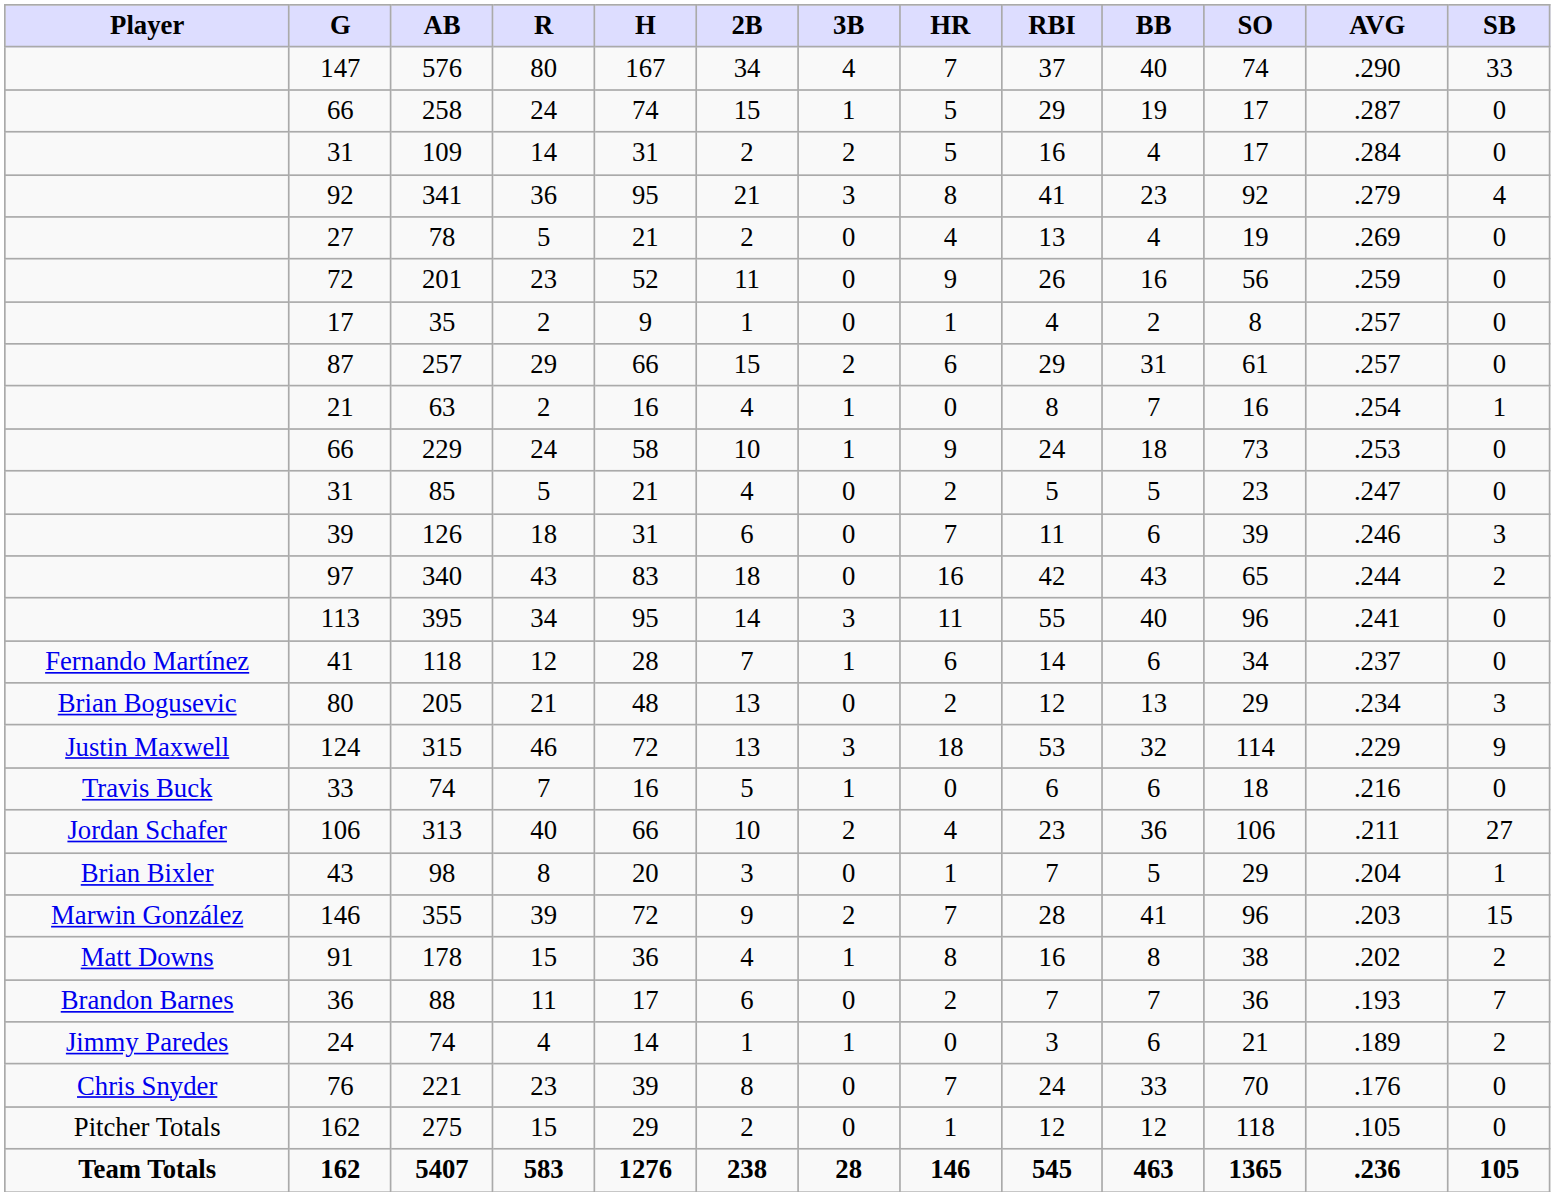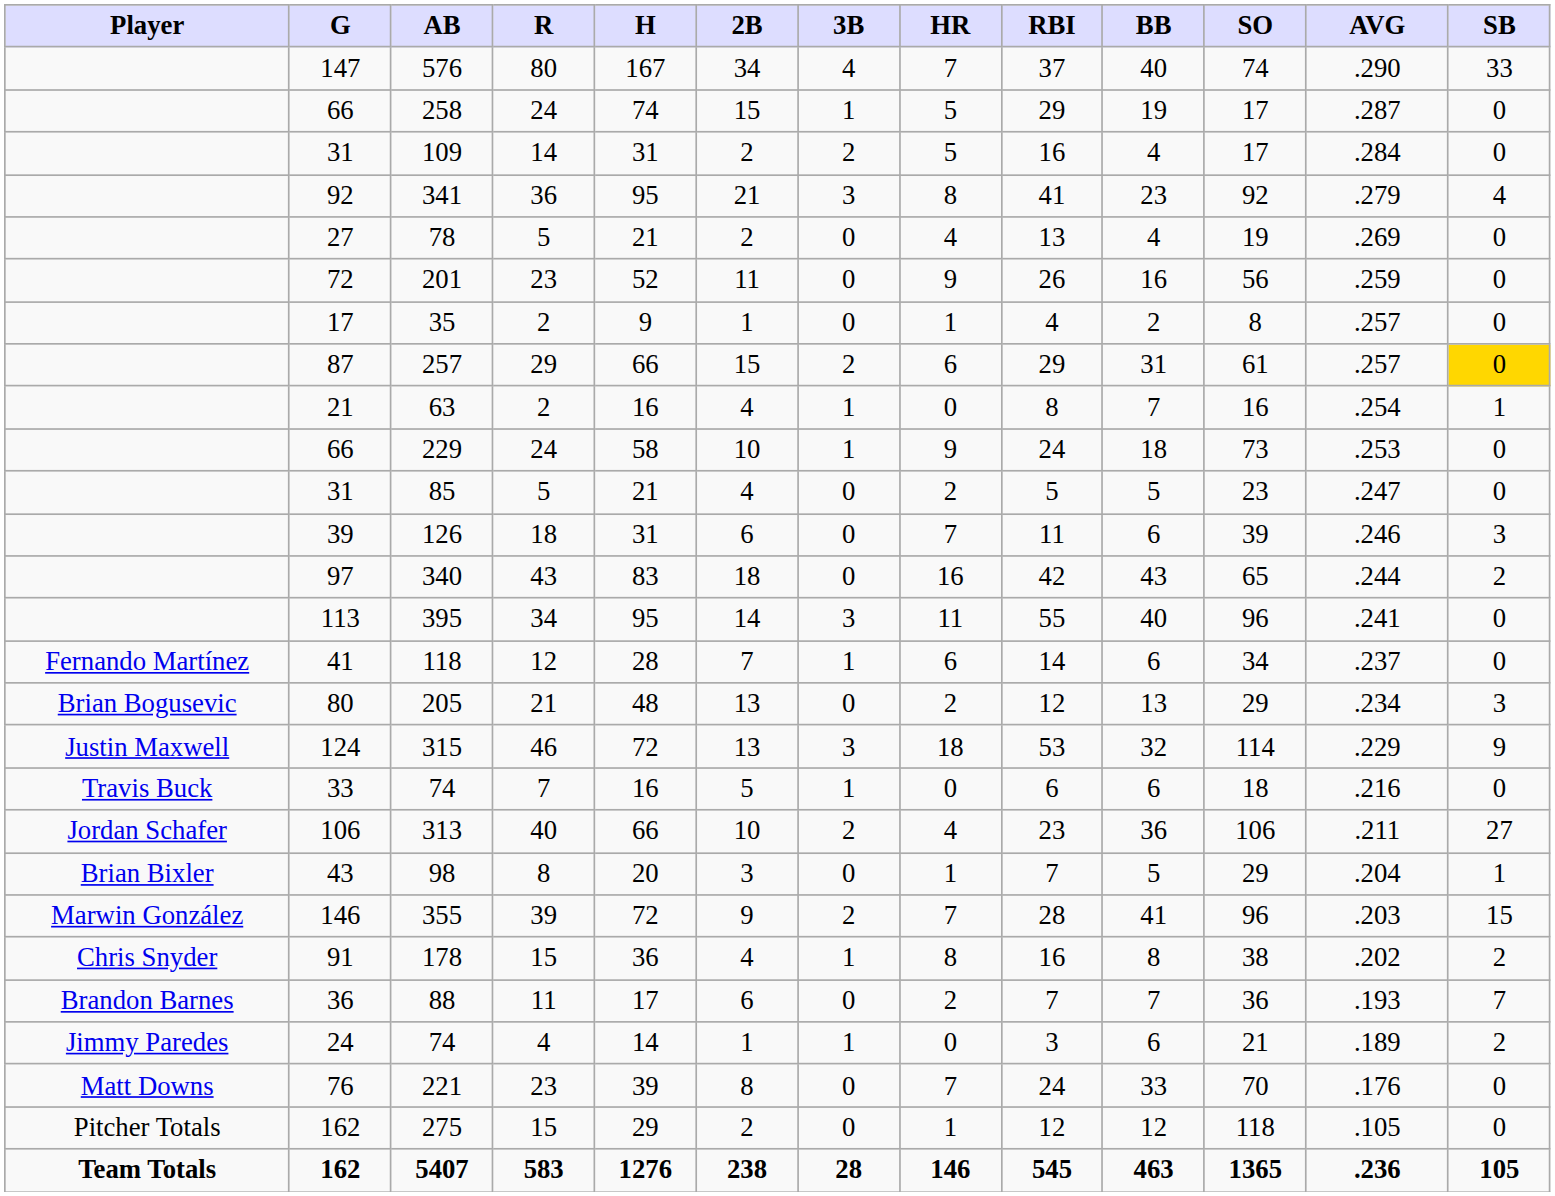 <table class="wikitable sortable">
 <tr>
 <th style="background:#ddf; width:14%;">Player</th>
 <th style="background:#ddf; width:5%;">G</th>
 <th style="background:#ddf; width:5%;">AB</th>
 <th style="background:#ddf; width:5%;">R</th>
 <th style="background:#ddf; width:5%;">H</th>
 <th style="background:#ddf; width:5%;">2B</th>
 <th style="background:#ddf; width:5%;">3B</th>
 <th style="background:#ddf; width:5%;">HR</th>
 <th style="background:#ddf; width:5%;">RBI</th>
 <th style="background:#ddf; width:5%;">BB</th>
 <th style="background:#ddf; width:5%;">SO</th>
 <th style="background:#ddf; width:7%;">AVG</th>
 <th style="background:#ddf; width:5%;">SB</th>
 </tr>
 <tr align="center">
 <td></td>
 <td>147</td>
 <td>576</td>
 <td>80</td>
 <td>167</td>
 <td>34</td>
 <td>4</td>
 <td>7</td>
 <td>37</td>
 <td>40</td>
 <td>74</td>
 <td>.290</td>
 <td>33</td>
 </tr>
 <tr align="center">
 <td></td>
 <td>66</td>
 <td>258</td>
 <td>24</td>
 <td>74</td>
 <td>15</td>
 <td>1</td>
 <td>5</td>
 <td>29</td>
 <td>19</td>
 <td>17</td>
 <td>.287</td>
 <td>0</td>
 </tr>
 <tr align="center">
 <td></td>
 <td>31</td>
 <td>109</td>
 <td>14</td>
 <td>31</td>
 <td>2</td>
 <td>2</td>
 <td>5</td>
 <td>16</td>
 <td>4</td>
 <td>17</td>
 <td>.284</td>
 <td>0</td>
 </tr>
 <tr align="center">
 <td></td>
 <td>92</td>
 <td>341</td>
 <td>36</td>
 <td>95</td>
 <td>21</td>
 <td>3</td>
 <td>8</td>
 <td>41</td>
 <td>23</td>
 <td>92</td>
 <td>.279</td>
 <td>4</td>
 </tr>
 <tr align="center">
 <td></td>
 <td>27</td>
 <td>78</td>
 <td>5</td>
 <td>21</td>
 <td>2</td>
 <td>0</td>
 <td>4</td>
 <td>13</td>
 <td>4</td>
 <td>19</td>
 <td>.269</td>
 <td>0</td>
 </tr>
 <tr align="center">
 <td></td>
 <td>72</td>
 <td>201</td>
 <td>23</td>
 <td>52</td>
 <td>11</td>
 <td>0</td>
 <td>9</td>
 <td>26</td>
 <td>16</td>
 <td>56</td>
 <td>.259</td>
 <td>0</td>
 </tr>
 <tr align="center">
 <td></td>
 <td>17</td>
 <td>35</td>
 <td>2</td>
 <td>9</td>
 <td>1</td>
 <td>0</td>
 <td>1</td>
 <td>4</td>
 <td>2</td>
 <td>8</td>
 <td>.257</td>
 <td>0</td>
 </tr>
 <tr align="center">
 <td></td>
 <td>87</td>
 <td>257</td>
 <td>29</td>
 <td>66</td>
 <td>15</td>
 <td>2</td>
 <td>6</td>
 <td>29</td>
 <td>31</td>
 <td>61</td>
 <td>.257</td>
-<td>0</td>
+<td style="background: gold;">0</td>
 </tr>
 <tr align="center">
 <td></td>
 <td>21</td>
 <td>63</td>
 <td>2</td>
 <td>16</td>
 <td>4</td>
 <td>1</td>
 <td>0</td>
 <td>8</td>
 <td>7</td>
 <td>16</td>
 <td>.254</td>
 <td>1</td>
 </tr>
 <tr align="center">
 <td></td>
 <td>66</td>
 <td>229</td>
 <td>24</td>
 <td>58</td>
 <td>10</td>
 <td>1</td>
 <td>9</td>
 <td>24</td>
 <td>18</td>
 <td>73</td>
 <td>.253</td>
 <td>0</td>
 </tr>
 <tr align="center">
 <td></td>
 <td>31</td>
 <td>85</td>
 <td>5</td>
 <td>21</td>
 <td>4</td>
 <td>0</td>
 <td>2</td>
 <td>5</td>
 <td>5</td>
 <td>23</td>
 <td>.247</td>
 <td>0</td>
 </tr>
 <tr align="center">
 <td></td>
 <td>39</td>
 <td>126</td>
 <td>18</td>
 <td>31</td>
 <td>6</td>
 <td>0</td>
 <td>7</td>
 <td>11</td>
 <td>6</td>
 <td>39</td>
 <td>.246</td>
 <td>3</td>
 </tr>
 <tr align="center">
 <td></td>
 <td>97</td>
 <td>340</td>
 <td>43</td>
 <td>83</td>
 <td>18</td>
 <td>0</td>
 <td>16</td>
 <td>42</td>
 <td>43</td>
 <td>65</td>
 <td>.244</td>
 <td>2</td>
 </tr>
 <tr align="center">
 <td></td>
 <td>113</td>
 <td>395</td>
 <td>34</td>
 <td>95</td>
 <td>14</td>
 <td>3</td>
 <td>11</td>
 <td>55</td>
 <td>40</td>
 <td>96</td>
 <td>.241</td>
 <td>0</td>
 </tr>
 <tr align="center">
 <td><a href='#'>Fernando Martínez</a></td>
 <td>41</td>
 <td>118</td>
 <td>12</td>
 <td>28</td>
 <td>7</td>
 <td>1</td>
 <td>6</td>
 <td>14</td>
 <td>6</td>
 <td>34</td>
 <td>.237</td>
 <td>0</td>
 </tr>
 <tr align=center>
 <td><a href='#'>Brian Bogusevic</a></td>
 <td>80</td>
 <td>205</td>
 <td>21</td>
 <td>48</td>
 <td>13</td>
 <td>0</td>
 <td>2</td>
 <td>12</td>
 <td>13</td>
 <td>29</td>
 <td>.234</td>
 <td>3</td>
 </tr>
 <tr align=center>
 <td><a href='#'>Justin Maxwell</a></td>
 <td>124</td>
 <td>315</td>
 <td>46</td>
 <td>72</td>
 <td>13</td>
 <td>3</td>
 <td>18</td>
 <td>53</td>
 <td>32</td>
 <td>114</td>
 <td>.229</td>
 <td>9</td>
 </tr>
 <tr align=center>
 <td><a href='#'>Travis Buck</a></td>
 <td>33</td>
 <td>74</td>
 <td>7</td>
 <td>16</td>
 <td>5</td>
 <td>1</td>
 <td>0</td>
 <td>6</td>
 <td>6</td>
 <td>18</td>
 <td>.216</td>
 <td>0</td>
 </tr>
 <tr align=center>
 <td><a href='#'>Jordan Schafer</a></td>
 <td>106</td>
 <td>313</td>
 <td>40</td>
 <td>66</td>
 <td>10</td>
 <td>2</td>
 <td>4</td>
 <td>23</td>
 <td>36</td>
 <td>106</td>
 <td>.211</td>
 <td>27</td>
 </tr>
 <tr align=center>
 <td><a href='#'>Brian Bixler</a></td>
 <td>43</td>
 <td>98</td>
 <td>8</td>
 <td>20</td>
 <td>3</td>
 <td>0</td>
 <td>1</td>
 <td>7</td>
 <td>5</td>
 <td>29</td>
 <td>.204</td>
 <td>1</td>
 </tr>
 <tr align=center>
 <td><a href='#'>Marwin González</a></td>
 <td>146</td>
 <td>355</td>
 <td>39</td>
 <td>72</td>
 <td>9</td>
 <td>2</td>
 <td>7</td>
 <td>28</td>
 <td>41</td>
 <td>96</td>
 <td>.203</td>
 <td>15</td>
 </tr>
 <tr align=center>
-<td><a href='#'>Matt Downs</a></td>
+<td><a href='#'>Chris Snyder</a></td>
 <td>91</td>
 <td>178</td>
 <td>15</td>
 <td>36</td>
 <td>4</td>
 <td>1</td>
 <td>8</td>
 <td>16</td>
 <td>8</td>
 <td>38</td>
 <td>.202</td>
 <td>2</td>
 </tr>
 <tr align=center>
 <td><a href='#'>Brandon Barnes</a></td>
 <td>36</td>
 <td>88</td>
 <td>11</td>
 <td>17</td>
 <td>6</td>
 <td>0</td>
 <td>2</td>
 <td>7</td>
 <td>7</td>
 <td>36</td>
 <td>.193</td>
 <td>7</td>
 </tr>
 <tr align=center>
 <td><a href='#'>Jimmy Paredes</a></td>
 <td>24</td>
 <td>74</td>
 <td>4</td>
 <td>14</td>
 <td>1</td>
 <td>1</td>
 <td>0</td>
 <td>3</td>
 <td>6</td>
 <td>21</td>
 <td>.189</td>
 <td>2</td>
 </tr>
 <tr align=center>
-<td><a href='#'>Chris Snyder</a></td>
+<td><a href='#'>Matt Downs</a></td>
 <td>76</td>
 <td>221</td>
 <td>23</td>
 <td>39</td>
 <td>8</td>
 <td>0</td>
 <td>7</td>
 <td>24</td>
 <td>33</td>
 <td>70</td>
 <td>.176</td>
 <td>0</td>
 </tr>
 <tr align=center>
 <td>Pitcher Totals</td>
 <td>162</td>
 <td>275</td>
 <td>15</td>
 <td>29</td>
 <td>2</td>
 <td>0</td>
 <td>1</td>
 <td>12</td>
 <td>12</td>
 <td>118</td>
 <td>.105</td>
 <td>0</td>
 </tr>
 <tr align=center>
 <td><strong>Team Totals</strong></td>
 <td><strong>162</strong></td>
 <td><strong>5407</strong></td>
 <td><strong>583</strong></td>
 <td><strong>1276</strong></td>
 <td><strong>238</strong></td>
 <td><strong>28</strong></td>
 <td><strong>146</strong></td>
 <td><strong>545</strong></td>
 <td><strong>463</strong></td>
 <td><strong>1365</strong></td>
 <td><strong>.236</strong></td>
 <td><strong>105</strong></td>
 </tr>
 </table>
